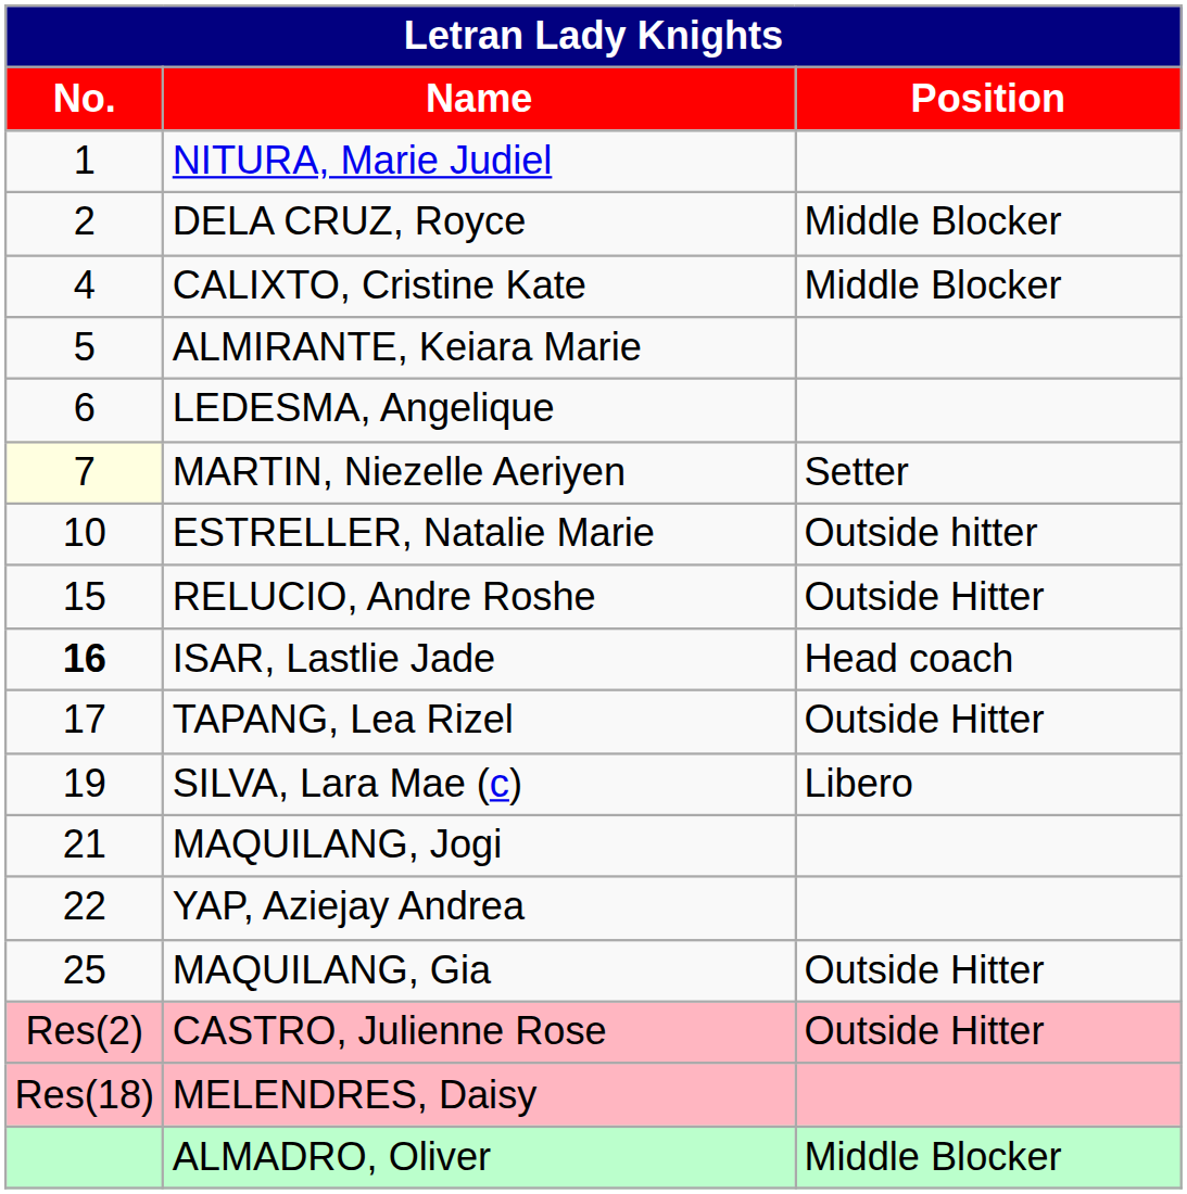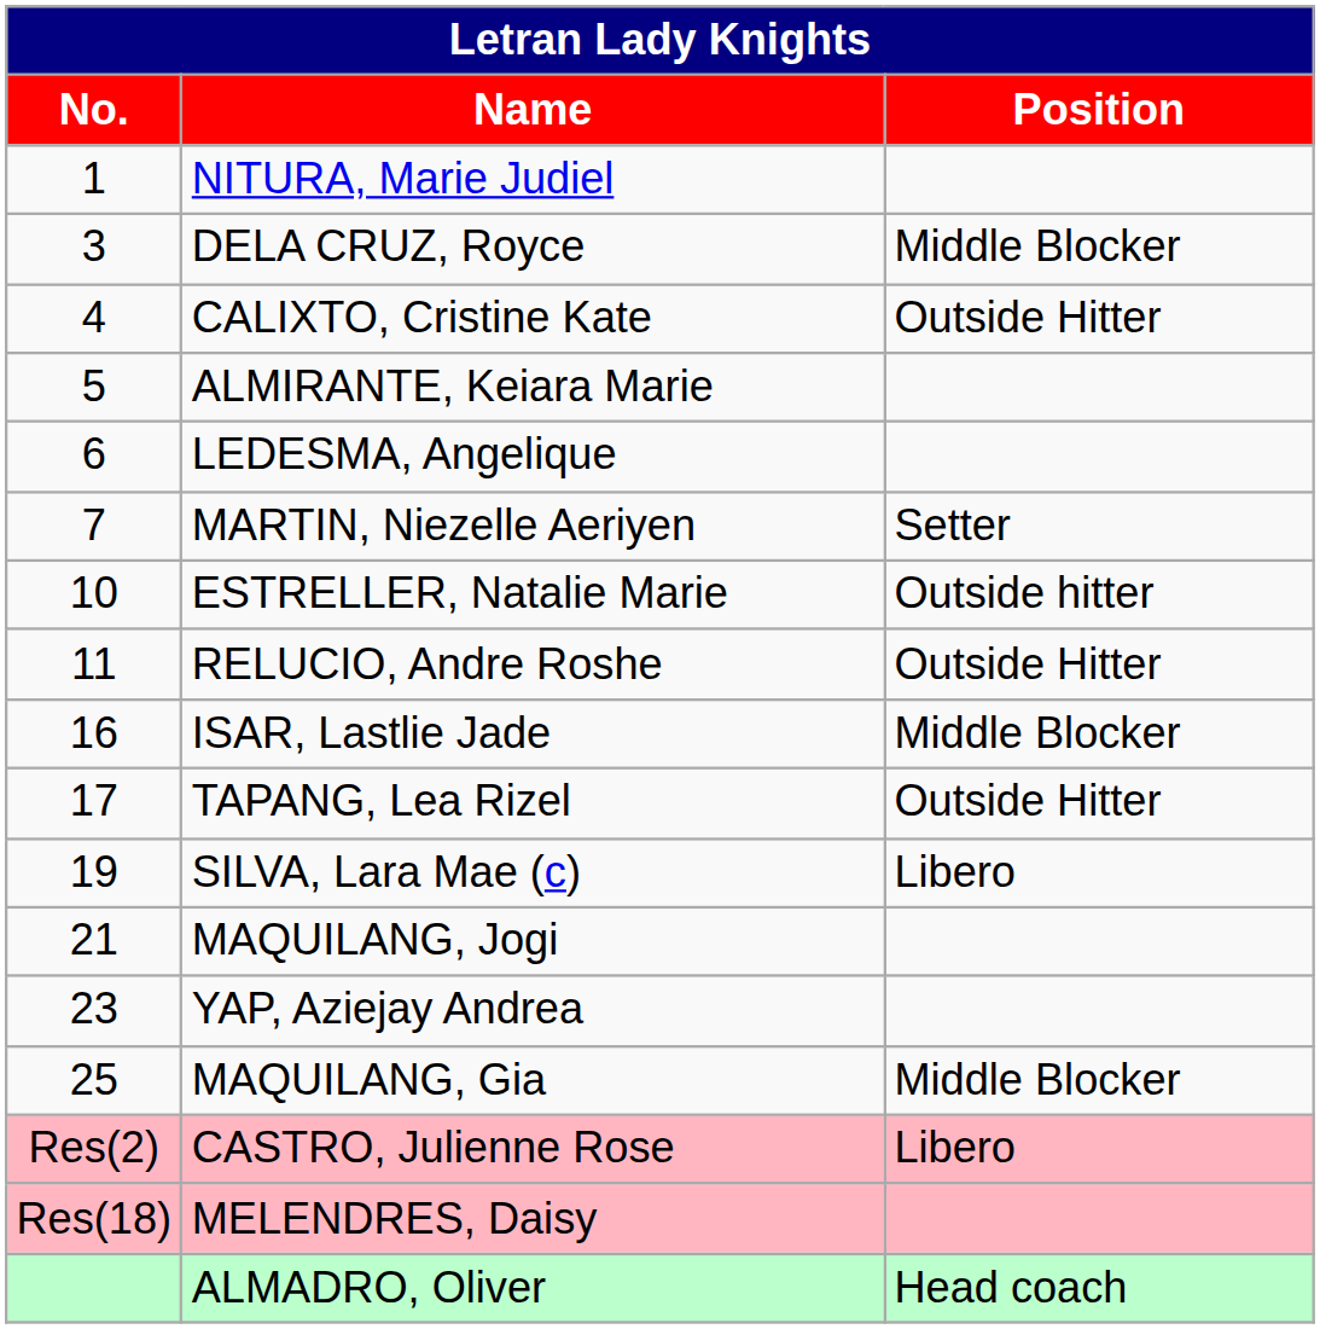 <table class="wikitable">
 <tr>
 <td colspan="3" style="background:#020080; color:white; text-align: center"><strong>Letran Lady Knights</strong></td>
 </tr>
 <tr>
 <th style="background: red; color: white" width="10px">No.</th>
 <th style="background: red; color: white" width="250px">Name</th>
 <th style="background: red; color: white" width="150px">Position</th>
 </tr>
 <tr>
 <td align="center">1</td>
 <td><a href='#'>NITURA, Marie Judiel</a></td>
 <td></td>
 </tr>
 <tr>
-<td align="center">2</td>
+<td align="center">3</td>
 <td>DELA CRUZ, Royce</td>
 <td>Middle Blocker</td>
 </tr>
 <tr>
 <td align="center">4</td>
 <td>CALIXTO, Cristine Kate</td>
-<td>Middle Blocker</td>
+<td>Outside Hitter</td>
 </tr>
 <tr>
 <td align="center">5</td>
 <td>ALMIRANTE, Keiara Marie</td>
 <td></td>
 </tr>
 <tr>
 <td align="center">6</td>
 <td>LEDESMA, Angelique</td>
 <td></td>
 </tr>
 <tr>
-<td align="center" style="background: lightyellow;">7</td>
+<td align="center">7</td>
 <td>MARTIN, Niezelle Aeriyen</td>
 <td>Setter</td>
 </tr>
 <tr>
 <td align="center">10</td>
 <td>ESTRELLER, Natalie Marie</td>
 <td>Outside hitter</td>
 </tr>
 <tr>
-<td align="center">15</td>
+<td align="center">11</td>
 <td>RELUCIO, Andre Roshe</td>
 <td>Outside Hitter</td>
 </tr>
 <tr>
-<td align="center"><strong>16</strong></td>
+<td align="center">16</td>
 <td>ISAR, Lastlie Jade</td>
-<td>Head coach</td>
+<td>Middle Blocker</td>
 </tr>
 <tr>
 <td align="center">17</td>
 <td>TAPANG, Lea Rizel</td>
 <td>Outside Hitter</td>
 </tr>
 <tr>
 <td align="center">19</td>
 <td>SILVA, Lara Mae (<a href='#'>c</a>)</td>
 <td>Libero</td>
 </tr>
 <tr>
 <td align="center">21</td>
 <td>MAQUILANG, Jogi</td>
 <td></td>
 </tr>
 <tr>
-<td align="center">22</td>
+<td align="center">23</td>
 <td>YAP, Aziejay Andrea</td>
 <td></td>
 </tr>
 <tr>
 <td align="center">25</td>
 <td>MAQUILANG, Gia</td>
-<td>Outside Hitter</td>
+<td>Middle Blocker</td>
 </tr>
 <tr bgcolor=#FFB6C1>
 <td align="center">Res(2)</td>
 <td>CASTRO, Julienne Rose</td>
-<td>Outside Hitter</td>
+<td>Libero</td>
 </tr>
 <tr bgcolor=#FFB6C1>
 <td align="center">Res(18)</td>
 <td>MELENDRES, Daisy</td>
 <td></td>
 </tr>
 <tr bgcolor=#BBFFCC>
 <td></td>
 <td>ALMADRO, Oliver</td>
-<td>Middle Blocker</td>
+<td>Head coach</td>
 </tr>
 </table>
